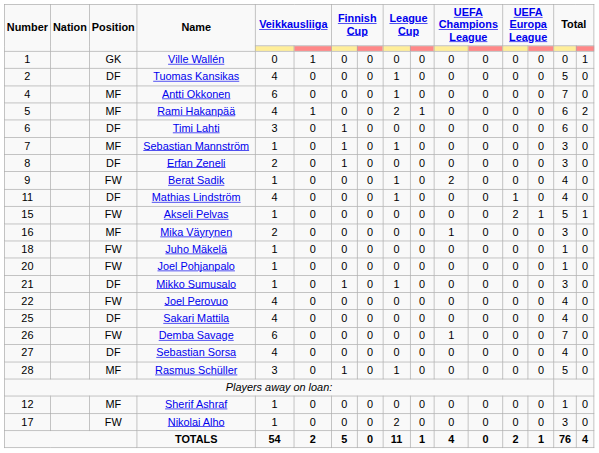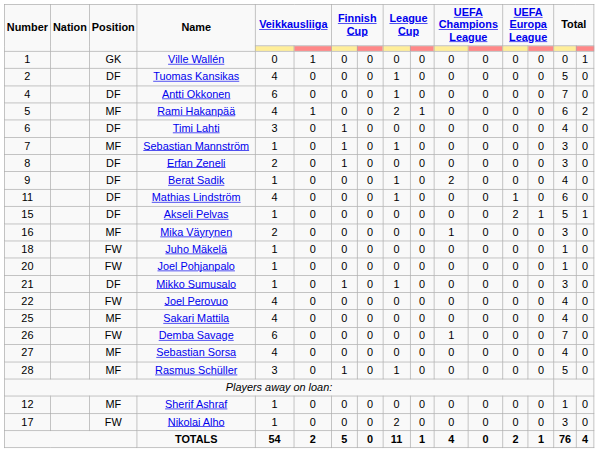 <table class="wikitable" style="text-align:center;">
 <tr>
 <td rowspan="2"  style="width:5%; text-align:center;"><strong>Number</strong></td>
 <td rowspan="2"  style="width:5%; text-align:center;"><strong>Nation</strong></td>
 <td rowspan="2"  style="width:5%; text-align:center;"><strong>Position</strong></td>
 <td rowspan="2"  style="width:20%; text-align:center;"><strong>Name</strong></td>
 <td colspan="2" style="text-align:center;"><strong><a href='#'>Veikkausliiga</a></strong></td>
 <td colspan="2" style="text-align:center;"><strong><a href='#'>Finnish Cup</a></strong></td>
 <td colspan="2" style="text-align:center;"><strong><a href='#'>League Cup</a></strong></td>
 <td colspan="2" style="text-align:center;"><strong><a href='#'>UEFA Champions League</a></strong></td>
 <td colspan="2" style="text-align:center;"><strong><a href='#'>UEFA Europa League</a></strong></td>
 <td colspan="2" style="text-align:center;"><strong>Total</strong></td>
 </tr>
 <tr>
 <th style="width:60px; background:#fe9;"></th>
 <th style="width:60px; background:#ff8888;"></th>
 <th style="width:60px; background:#fe9;"></th>
 <th style="width:60px; background:#ff8888;"></th>
 <th style="width:60px; background:#fe9;"></th>
 <th style="width:60px; background:#ff8888;"></th>
 <th style="width:60px; background:#fe9;"></th>
 <th style="width:60px; background:#ff8888;"></th>
 <th style="width:60px; background:#fe9;"></th>
 <th style="width:60px; background:#ff8888;"></th>
 <th style="width:60px; background:#fe9;"></th>
 <th style="width:60px; background:#ff8888;"></th>
 </tr>
 <tr>
 <td>1</td>
 <td></td>
 <td>GK</td>
 <td><a href='#'>Ville Wallén</a></td>
 <td>0</td>
 <td>1</td>
 <td>0</td>
 <td>0</td>
 <td>0</td>
 <td>0</td>
 <td>0</td>
 <td>0</td>
 <td>0</td>
 <td>0</td>
 <td>0</td>
 <td>1</td>
 </tr>
 <tr>
 <td>2</td>
 <td></td>
 <td>DF</td>
 <td><a href='#'>Tuomas Kansikas</a></td>
 <td>4</td>
 <td>0</td>
 <td>0</td>
 <td>0</td>
 <td>1</td>
 <td>0</td>
 <td>0</td>
 <td>0</td>
 <td>0</td>
 <td>0</td>
 <td>5</td>
 <td>0</td>
 </tr>
 <tr>
 <td>4</td>
 <td></td>
-<td>MF</td>
+<td>DF</td>
 <td><a href='#'>Antti Okkonen</a></td>
 <td>6</td>
 <td>0</td>
 <td>0</td>
 <td>0</td>
 <td>1</td>
 <td>0</td>
 <td>0</td>
 <td>0</td>
 <td>0</td>
 <td>0</td>
 <td>7</td>
 <td>0</td>
 </tr>
 <tr>
 <td>5</td>
 <td></td>
 <td>MF</td>
 <td><a href='#'>Rami Hakanpää</a></td>
 <td>4</td>
 <td>1</td>
 <td>0</td>
 <td>0</td>
 <td>2</td>
 <td>1</td>
 <td>0</td>
 <td>0</td>
 <td>0</td>
 <td>0</td>
 <td>6</td>
 <td>2</td>
 </tr>
 <tr>
 <td>6</td>
 <td></td>
 <td>DF</td>
 <td><a href='#'>Timi Lahti</a></td>
 <td>3</td>
 <td>0</td>
 <td>1</td>
 <td>0</td>
 <td>0</td>
 <td>0</td>
 <td>0</td>
 <td>0</td>
 <td>0</td>
 <td>0</td>
-<td>6</td>
+<td>4</td>
 <td>0</td>
 </tr>
 <tr>
 <td>7</td>
 <td></td>
 <td>MF</td>
 <td><a href='#'>Sebastian Mannström</a></td>
 <td>1</td>
 <td>0</td>
 <td>1</td>
 <td>0</td>
 <td>1</td>
 <td>0</td>
 <td>0</td>
 <td>0</td>
 <td>0</td>
 <td>0</td>
 <td>3</td>
 <td>0</td>
 </tr>
 <tr>
 <td>8</td>
 <td></td>
 <td>DF</td>
 <td><a href='#'>Erfan Zeneli</a></td>
 <td>2</td>
 <td>0</td>
 <td>1</td>
 <td>0</td>
 <td>0</td>
 <td>0</td>
 <td>0</td>
 <td>0</td>
 <td>0</td>
 <td>0</td>
 <td>3</td>
 <td>0</td>
 </tr>
 <tr>
 <td>9</td>
 <td></td>
-<td>FW</td>
+<td>DF</td>
 <td><a href='#'>Berat Sadik</a></td>
 <td>1</td>
 <td>0</td>
 <td>0</td>
 <td>0</td>
 <td>1</td>
 <td>0</td>
 <td>2</td>
 <td>0</td>
 <td>0</td>
 <td>0</td>
 <td>4</td>
 <td>0</td>
 </tr>
 <tr>
 <td>11</td>
 <td></td>
 <td>DF</td>
 <td><a href='#'>Mathias Lindström</a></td>
 <td>4</td>
 <td>0</td>
 <td>0</td>
 <td>0</td>
 <td>1</td>
 <td>0</td>
 <td>0</td>
 <td>0</td>
 <td>1</td>
 <td>0</td>
-<td>4</td>
+<td>6</td>
 <td>0</td>
 </tr>
 <tr>
 <td>15</td>
 <td></td>
-<td>FW</td>
+<td>DF</td>
 <td><a href='#'>Akseli Pelvas</a></td>
 <td>1</td>
 <td>0</td>
 <td>0</td>
 <td>0</td>
 <td>0</td>
 <td>0</td>
 <td>0</td>
 <td>0</td>
 <td>2</td>
 <td>1</td>
 <td>5</td>
 <td>1</td>
 </tr>
 <tr>
 <td>16</td>
 <td></td>
 <td>MF</td>
 <td><a href='#'>Mika Väyrynen</a></td>
 <td>2</td>
 <td>0</td>
 <td>0</td>
 <td>0</td>
 <td>0</td>
 <td>0</td>
 <td>1</td>
 <td>0</td>
 <td>0</td>
 <td>0</td>
 <td>3</td>
 <td>0</td>
 </tr>
 <tr>
 <td>18</td>
 <td></td>
 <td>FW</td>
 <td><a href='#'>Juho Mäkelä</a></td>
 <td>1</td>
 <td>0</td>
 <td>0</td>
 <td>0</td>
 <td>0</td>
 <td>0</td>
 <td>0</td>
 <td>0</td>
 <td>0</td>
 <td>0</td>
 <td>1</td>
 <td>0</td>
 </tr>
 <tr>
 <td>20</td>
 <td></td>
 <td>FW</td>
 <td><a href='#'>Joel Pohjanpalo</a></td>
 <td>1</td>
 <td>0</td>
 <td>0</td>
 <td>0</td>
 <td>0</td>
 <td>0</td>
 <td>0</td>
 <td>0</td>
 <td>0</td>
 <td>0</td>
 <td>1</td>
 <td>0</td>
 </tr>
 <tr>
 <td>21</td>
 <td></td>
 <td>DF</td>
 <td><a href='#'>Mikko Sumusalo</a></td>
 <td>1</td>
 <td>0</td>
 <td>1</td>
 <td>0</td>
 <td>1</td>
 <td>0</td>
 <td>0</td>
 <td>0</td>
 <td>0</td>
 <td>0</td>
 <td>3</td>
 <td>0</td>
 </tr>
 <tr>
 <td>22</td>
 <td></td>
 <td>FW</td>
 <td><a href='#'>Joel Perovuo</a></td>
 <td>4</td>
 <td>0</td>
 <td>0</td>
 <td>0</td>
 <td>0</td>
 <td>0</td>
 <td>0</td>
 <td>0</td>
 <td>0</td>
 <td>0</td>
 <td>4</td>
 <td>0</td>
 </tr>
 <tr>
 <td>25</td>
 <td></td>
-<td>DF</td>
+<td>MF</td>
 <td><a href='#'>Sakari Mattila</a></td>
 <td>4</td>
 <td>0</td>
 <td>0</td>
 <td>0</td>
 <td>0</td>
 <td>0</td>
 <td>0</td>
 <td>0</td>
 <td>0</td>
 <td>0</td>
 <td>4</td>
 <td>0</td>
 </tr>
 <tr>
 <td>26</td>
 <td></td>
 <td>FW</td>
 <td><a href='#'>Demba Savage</a></td>
 <td>6</td>
 <td>0</td>
 <td>0</td>
 <td>0</td>
 <td>0</td>
 <td>0</td>
 <td>1</td>
 <td>0</td>
 <td>0</td>
 <td>0</td>
 <td>7</td>
 <td>0</td>
 </tr>
 <tr>
 <td>27</td>
 <td></td>
-<td>DF</td>
+<td>MF</td>
 <td><a href='#'>Sebastian Sorsa</a></td>
 <td>4</td>
 <td>0</td>
 <td>0</td>
 <td>0</td>
 <td>0</td>
 <td>0</td>
 <td>0</td>
 <td>0</td>
 <td>0</td>
 <td>0</td>
 <td>4</td>
 <td>0</td>
 </tr>
 <tr>
 <td>28</td>
 <td></td>
 <td>MF</td>
 <td><a href='#'>Rasmus Schüller</a></td>
 <td>3</td>
 <td>0</td>
 <td>1</td>
 <td>0</td>
 <td>1</td>
 <td>0</td>
 <td>0</td>
 <td>0</td>
 <td>0</td>
 <td>0</td>
 <td>5</td>
 <td>0</td>
 </tr>
 <tr>
 <td colspan="14"><em>Players away on loan:</em></td>
 </tr>
 <tr>
 <td>12</td>
 <td></td>
 <td>MF</td>
 <td><a href='#'>Sherif Ashraf</a></td>
 <td>1</td>
 <td>0</td>
 <td>0</td>
 <td>0</td>
 <td>0</td>
 <td>0</td>
 <td>0</td>
 <td>0</td>
 <td>0</td>
 <td>0</td>
 <td>1</td>
 <td>0</td>
 </tr>
 <tr>
 <td>17</td>
 <td></td>
 <td>FW</td>
 <td><a href='#'>Nikolai Alho</a></td>
 <td>1</td>
 <td>0</td>
 <td>0</td>
 <td>0</td>
 <td>2</td>
 <td>0</td>
 <td>0</td>
 <td>0</td>
 <td>0</td>
 <td>0</td>
 <td>3</td>
 <td>0</td>
 </tr>
 <tr>
 <td colspan="3"></td>
 <td><strong>TOTALS</strong></td>
 <td><strong>54</strong></td>
 <td><strong>2</strong></td>
 <td><strong>5</strong></td>
 <td><strong>0</strong></td>
 <td><strong>11</strong></td>
 <td><strong>1</strong></td>
 <td><strong>4</strong></td>
 <td><strong>0</strong></td>
 <td><strong>2</strong></td>
 <td><strong>1</strong></td>
 <td><strong>76</strong></td>
 <td><strong>4</strong></td>
 </tr>
 </table>
